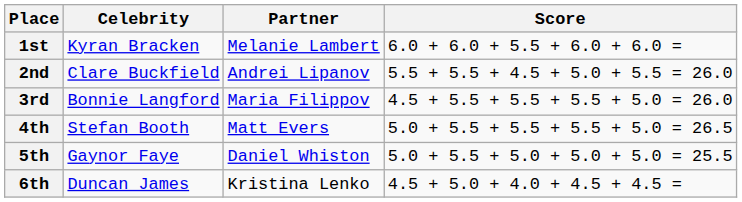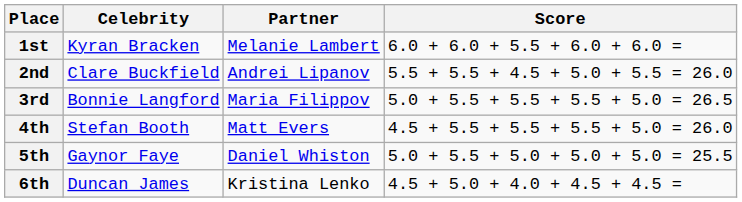 <table class="wikitable">
 <tr>
 <th>Place</th>
 <th>Celebrity</th>
 <th>Partner</th>
 <th>Score</th>
 </tr>
 <tr>
 <th>1st</th>
 <td><a href='#'>Kyran Bracken</a></td>
 <td><a href='#'>Melanie Lambert</a></td>
 <td>6.0 + 6.0 + 5.5 + 6.0 + 6.0 = <strong></strong></td>
 </tr>
 <tr>
 <th>2nd</th>
 <td><a href='#'>Clare Buckfield</a></td>
 <td><a href='#'>Andrei Lipanov</a></td>
 <td>5.5 + 5.5 + 4.5 + 5.0 + 5.5 = 26.0</td>
 </tr>
 <tr>
 <th>3rd</th>
 <td><a href='#'>Bonnie Langford</a></td>
 <td><a href='#'>Maria Filippov</a></td>
-<td>4.5 + 5.5 + 5.5 + 5.5 + 5.0 = 26.0</td>
+<td>5.0 + 5.5 + 5.5 + 5.5 + 5.0 = 26.5</td>
 </tr>
 <tr>
 <th>4th</th>
 <td><a href='#'>Stefan Booth</a></td>
 <td><a href='#'>Matt Evers</a></td>
-<td>5.0 + 5.5 + 5.5 + 5.5 + 5.0 = 26.5</td>
+<td>4.5 + 5.5 + 5.5 + 5.5 + 5.0 = 26.0</td>
 </tr>
 <tr>
 <th>5th</th>
 <td><a href='#'>Gaynor Faye</a></td>
 <td><a href='#'>Daniel Whiston</a></td>
 <td>5.0 + 5.5 + 5.0 + 5.0 + 5.0 = 25.5</td>
 </tr>
 <tr>
 <th>6th</th>
 <td><a href='#'>Duncan James</a></td>
 <td>Kristina Lenko</td>
 <td>4.5 + 5.0 + 4.0 + 4.5 + 4.5 = <em></em></td>
 </tr>
 </table>
